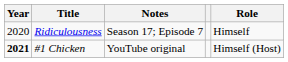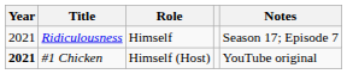 <table class="wikitable sortable">
 <tr>
 <th scope="col">Year</th>
 <th scope="col">Title</th>
+<th scope="col">Role</th>
+<th scope="col" class="unsortable"></th>
 <th scope="col" class="unsortable">Notes</th>
-<th scope="col" class="unsortable"></th>
-<th scope="col">Role</th>
 </tr>
 <tr>
-<td>2020</td>
+<td>2021</td>
 <td><em><a href='#'>Ridiculousness</a></em></td>
+<td>Himself</td>
+<td></td>
 <td>Season 17; Episode 7</td>
-<td></td>
-<td>Himself</td>
 </tr>
 <tr>
 <td><strong>2021</strong></td>
 <td><em>#1 Chicken</em></td>
+<td>Himself (Host)</td>
+<td></td>
 <td>YouTube original</td>
-<td></td>
-<td>Himself (Host)</td>
 </tr>
 </table>
